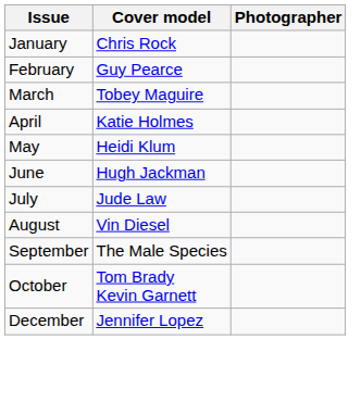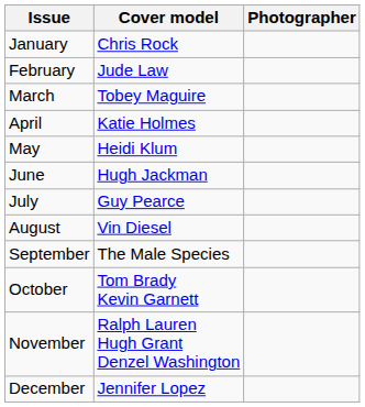 <table class="sortable wikitable">
 <tr>
 <th>Issue</th>
 <th>Cover model</th>
 <th>Photographer</th>
 </tr>
 <tr>
 <td>January</td>
 <td><a href='#'>Chris Rock</a></td>
 <td></td>
 </tr>
 <tr>
 <td>February</td>
-<td><a href='#'>Guy Pearce</a></td>
+<td><a href='#'>Jude Law</a></td>
 <td></td>
 </tr>
 <tr>
 <td>March</td>
 <td><a href='#'>Tobey Maguire</a></td>
 <td></td>
 </tr>
 <tr>
 <td>April</td>
 <td><a href='#'>Katie Holmes</a></td>
 <td></td>
 </tr>
 <tr>
 <td>May</td>
 <td><a href='#'>Heidi Klum</a></td>
 <td></td>
 </tr>
 <tr>
 <td>June</td>
 <td><a href='#'>Hugh Jackman</a></td>
 <td></td>
 </tr>
 <tr>
 <td>July</td>
-<td><a href='#'>Jude Law</a></td>
+<td><a href='#'>Guy Pearce</a></td>
 <td></td>
 </tr>
 <tr>
 <td>August</td>
 <td><a href='#'>Vin Diesel</a></td>
 <td></td>
 </tr>
 <tr>
 <td>September</td>
 <td>The Male Species</td>
 <td></td>
 </tr>
 <tr>
 <td>October</td>
 <td><a href='#'>Tom Brady</a> <br> <a href='#'>Kevin Garnett</a></td>
 <td></td>
 </tr>
 <tr>
+<td>November</td>
+<td><a href='#'>Ralph Lauren</a> <br> <a href='#'>Hugh Grant</a> <br> <a href='#'>Denzel Washington</a></td>
+<td></td>
+</tr>
+<tr>
 <td>December</td>
 <td><a href='#'>Jennifer Lopez</a></td>
 <td></td>
 </tr>
 </table>
